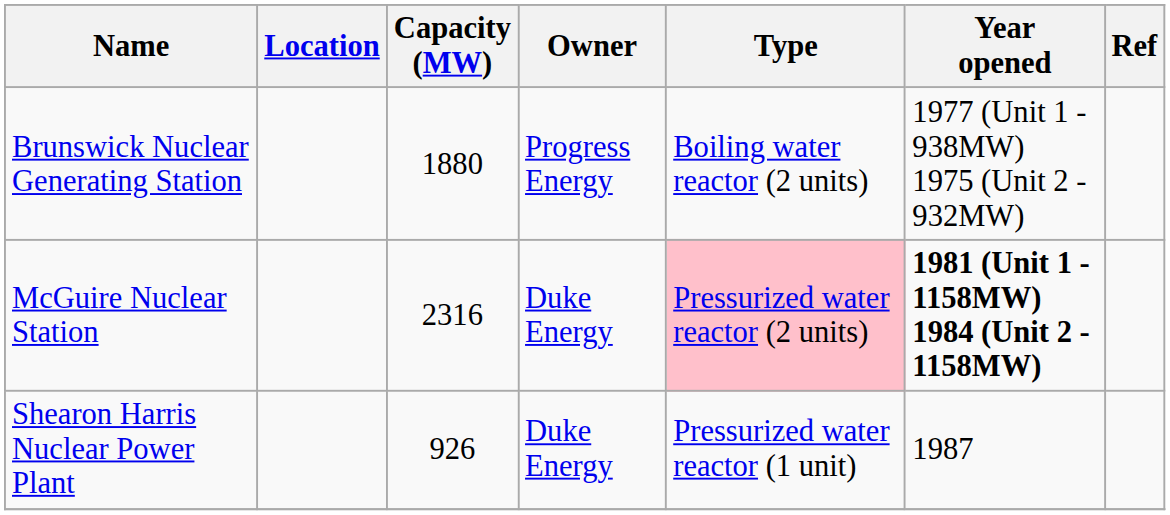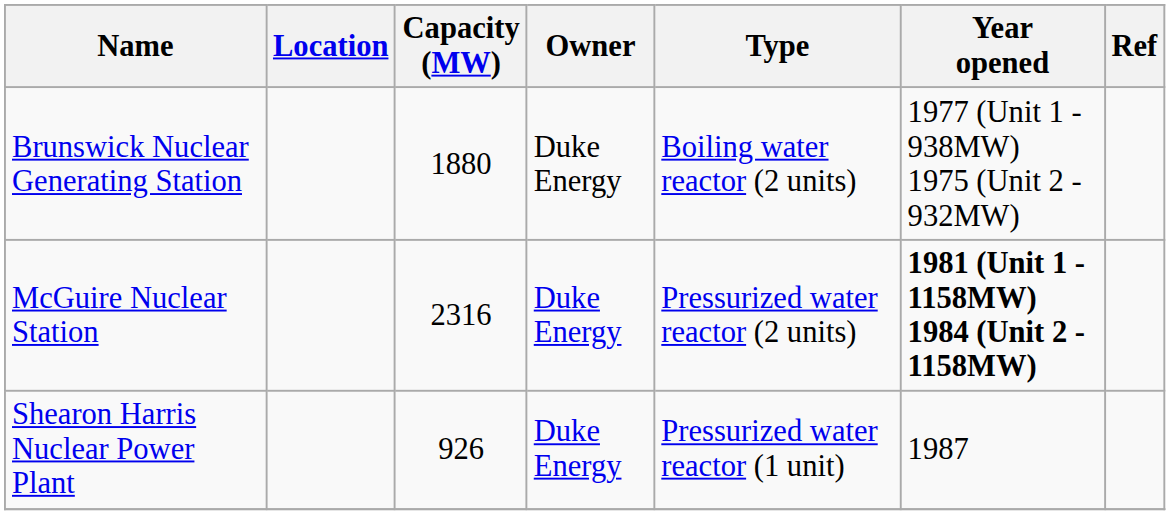 <table class="wikitable sortable">
 <tr>
 <th>Name</th>
 <th><a href='#'>Location</a></th>
 <th>Capacity<br>(<a href='#'>MW</a>)</th>
 <th>Owner</th>
 <th>Type</th>
 <th>Year<br>opened</th>
 <th>Ref</th>
 </tr>
 <tr>
 <td><a href='#'>Brunswick Nuclear Generating Station</a></td>
 <td></td>
 <td align=center>1880</td>
-<td><a href='#'>Progress Energy</a></td>
+<td>Duke Energy</td>
 <td><a href='#'>Boiling water reactor</a> (2 units)</td>
 <td>1977 (Unit 1 - 938MW)<br>1975 (Unit 2 - 932MW)</td>
 <td></td>
 </tr>
 <tr>
 <td><a href='#'>McGuire Nuclear Station</a></td>
 <td></td>
 <td align=center>2316</td>
 <td><a href='#'>Duke Energy</a></td>
-<td style="background: pink;"><a href='#'>Pressurized water reactor</a> (2 units)</td>
+<td><a href='#'>Pressurized water reactor</a> (2 units)</td>
 <td><strong>1981 (Unit 1 - 1158MW)<br>1984 (Unit 2 - 1158MW)</strong></td>
 <td></td>
 </tr>
 <tr>
 <td><a href='#'>Shearon Harris Nuclear Power Plant</a></td>
 <td></td>
 <td align=center>926</td>
 <td><a href='#'>Duke Energy</a></td>
 <td><a href='#'>Pressurized water reactor</a> (1 unit)</td>
 <td>1987</td>
 <td></td>
 </tr>
 <tr>
 </tr>
 </table>
